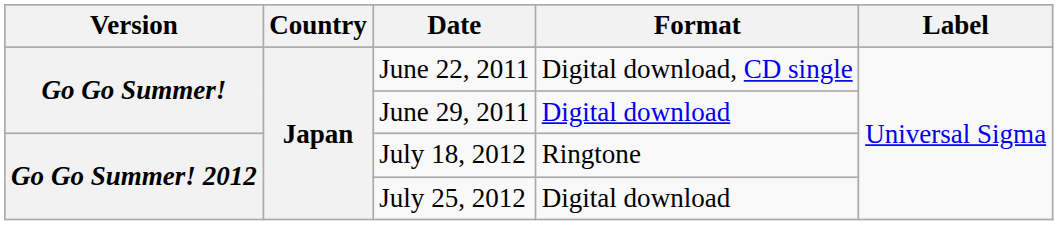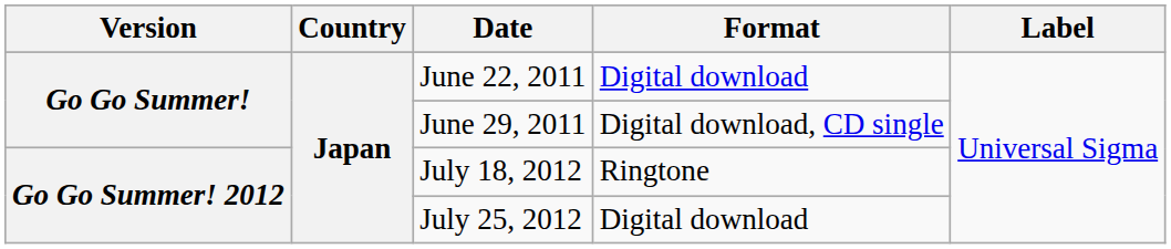 <table class="wikitable plainrowheaders">
 <tr>
 <th scope="col">Version</th>
 <th>Country</th>
 <th>Date</th>
 <th>Format</th>
 <th>Label</th>
 </tr>
 <tr>
 <th scope="row" rowspan="2"><em>Go Go Summer!</em></th>
 <th scope="row" rowspan="4">Japan</th>
 <td>June 22, 2011</td>
-<td>Digital download, <a href='#'>CD single</a></td>
+<td><a href='#'>Digital download</a></td>
 <td rowspan="4"><a href='#'>Universal Sigma</a></td>
 </tr>
 <tr>
 <td>June 29, 2011</td>
-<td><a href='#'>Digital download</a></td>
+<td>Digital download, <a href='#'>CD single</a></td>
 </tr>
 <tr>
 <th scope="row" rowspan="2"><em>Go Go Summer! 2012</em></th>
 <td>July 18, 2012</td>
 <td>Ringtone</td>
 </tr>
 <tr>
 <td>July 25, 2012</td>
 <td>Digital download</td>
 </tr>
 </table>
